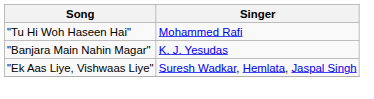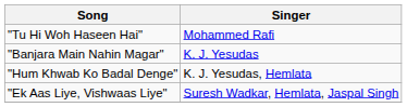 <table class="wikitable" style="font-size:95%;">
 <tr>
 <th>Song</th>
 <th>Singer</th>
 </tr>
 <tr>
 <td>"Tu Hi Woh Haseen Hai"</td>
 <td><a href='#'>Mohammed Rafi</a></td>
 </tr>
 <tr>
 <td>"Banjara Main Nahin Magar"</td>
 <td><a href='#'>K. J. Yesudas</a></td>
 </tr>
 <tr>
+<td>"Hum Khwab Ko Badal Denge"</td>
+<td>K. J. Yesudas, <a href='#'>Hemlata</a></td>
+</tr>
+<tr>
 <td>"Ek Aas Liye, Vishwaas Liye"</td>
 <td><a href='#'>Suresh Wadkar</a>, <a href='#'>Hemlata</a>, <a href='#'>Jaspal Singh</a></td>
 </tr>
 <tr>
 </tr>
 </table>
